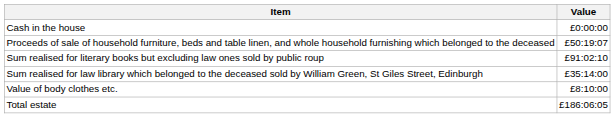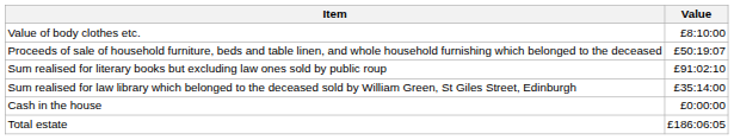 <table style="background: white" class="wikitable" style="border: 3px solid blue;">
 <tr>
 <th>Item</th>
 <th>Value</th>
 </tr>
 <tr>
-<td>Cash in the house</td>
-<td style="text-align:right;">£0:00:00</td>
+<td>Value of body clothes etc.</td>
+<td style="text-align:right;">£8:10:00</td>
 </tr>
 <tr>
 <td>Proceeds of sale of household furniture, beds and table linen, and whole household furnishing which belonged to the deceased</td>
 <td style="text-align:right;">£50:19:07</td>
 </tr>
 <tr>
 <td>Sum realised for literary books but excluding law ones sold by public roup</td>
 <td style="text-align:right;">£91:02:10</td>
 </tr>
 <tr>
 <td>Sum realised for law library which belonged to the deceased sold by William Green, St Giles Street, Edinburgh</td>
 <td style="text-align:right;">£35:14:00</td>
 </tr>
 <tr>
-<td>Value of body clothes etc.</td>
-<td style="text-align:right;">£8:10:00</td>
+<td>Cash in the house</td>
+<td style="text-align:right;">£0:00:00</td>
 </tr>
 <tr>
 <td>Total estate</td>
 <td style="text-align:right;">£186:06:05</td>
 </tr>
 </table>
